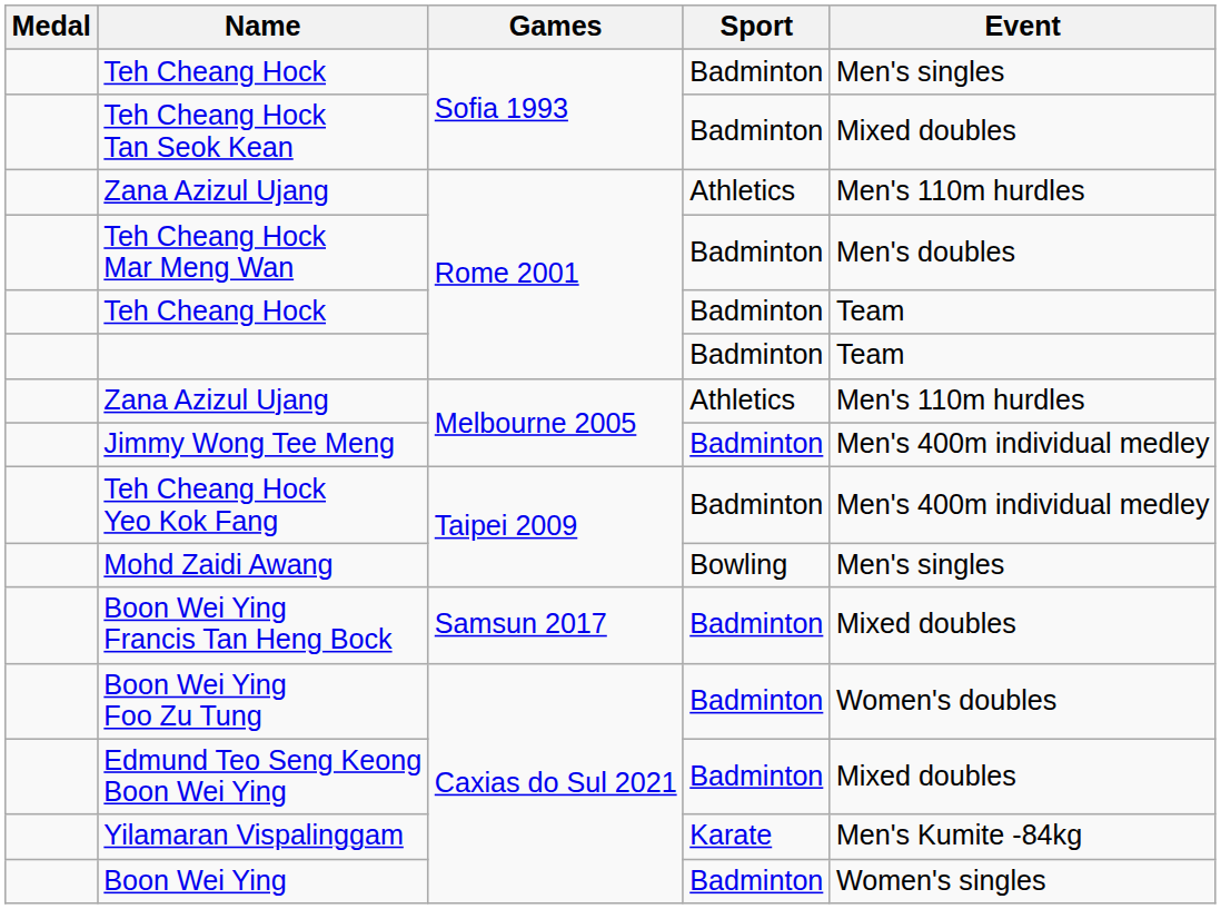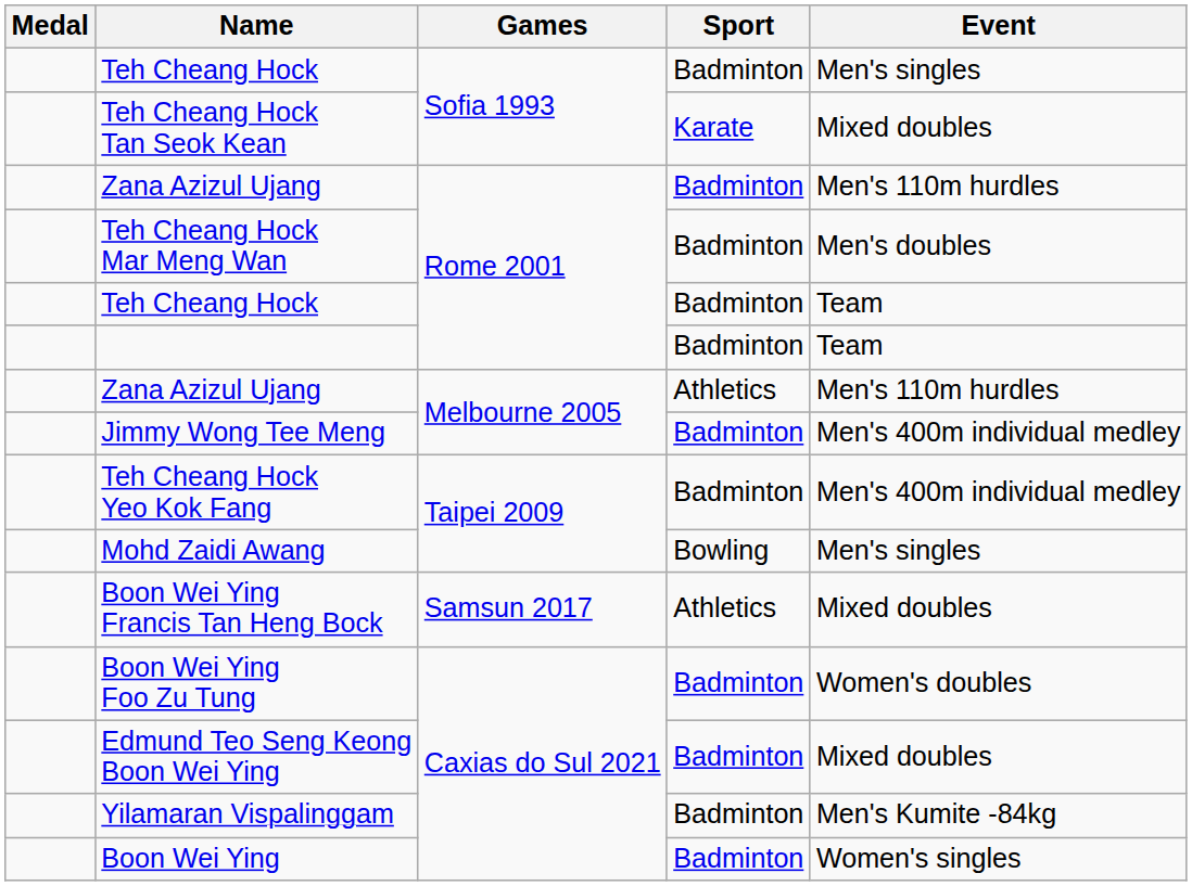 <table class="wikitable sortable">
 <tr>
 <th>Medal</th>
 <th>Name</th>
 <th>Games</th>
 <th>Sport</th>
 <th>Event</th>
 </tr>
 <tr>
 <td></td>
 <td><a href='#'>Teh Cheang Hock</a></td>
 <td rowspan=2> <a href='#'>Sofia 1993</a></td>
 <td>Badminton</td>
 <td>Men's singles</td>
 </tr>
 <tr>
 <td></td>
 <td><a href='#'>Teh Cheang Hock</a><br><a href='#'>Tan Seok Kean</a></td>
-<td>Badminton</td>
+<td><a href='#'>Karate</a></td>
 <td>Mixed doubles</td>
 </tr>
 <tr>
 <td></td>
 <td><a href='#'>Zana Azizul Ujang</a></td>
 <td rowspan=4> <a href='#'>Rome 2001</a></td>
-<td>Athletics</td>
+<td><a href='#'>Badminton</a></td>
 <td>Men's 110m hurdles</td>
 </tr>
 <tr>
 <td></td>
 <td><a href='#'>Teh Cheang Hock</a><br><a href='#'>Mar Meng Wan</a></td>
 <td>Badminton</td>
 <td>Men's doubles</td>
 </tr>
 <tr>
 <td></td>
 <td><a href='#'>Teh Cheang Hock</a></td>
 <td>Badminton</td>
 <td>Team</td>
 </tr>
 <tr>
 <td></td>
 <td><br></td>
 <td>Badminton</td>
 <td>Team</td>
 </tr>
 <tr>
 <td></td>
 <td><a href='#'>Zana Azizul Ujang</a></td>
 <td rowspan=2> <a href='#'>Melbourne 2005</a></td>
 <td>Athletics</td>
 <td>Men's 110m hurdles</td>
 </tr>
 <tr>
 <td></td>
 <td><a href='#'>Jimmy Wong Tee Meng</a></td>
 <td><a href='#'>Badminton</a></td>
 <td>Men's 400m individual medley</td>
 </tr>
 <tr>
 <td></td>
 <td><a href='#'>Teh Cheang Hock</a><br><a href='#'>Yeo Kok Fang</a></td>
 <td rowspan=2> <a href='#'>Taipei 2009</a></td>
 <td>Badminton</td>
 <td>Men's 400m individual medley</td>
 </tr>
 <tr>
 <td></td>
 <td><a href='#'>Mohd Zaidi Awang</a></td>
 <td>Bowling</td>
 <td>Men's singles</td>
 </tr>
 <tr>
 <td></td>
 <td><a href='#'>Boon Wei Ying</a><br><a href='#'>Francis Tan Heng Bock</a></td>
 <td> <a href='#'>Samsun 2017</a></td>
-<td><a href='#'>Badminton</a></td>
+<td>Athletics</td>
 <td>Mixed doubles</td>
 </tr>
 <tr>
 <td></td>
 <td><a href='#'>Boon Wei Ying</a><br><a href='#'>Foo Zu Tung</a></td>
 <td rowspan=4> <a href='#'>Caxias do Sul 2021</a></td>
 <td><a href='#'>Badminton</a></td>
 <td>Women's doubles</td>
 </tr>
 <tr>
 <td></td>
 <td><a href='#'>Edmund Teo Seng Keong</a><br><a href='#'>Boon Wei Ying</a></td>
 <td><a href='#'>Badminton</a></td>
 <td>Mixed doubles</td>
 </tr>
 <tr>
 <td></td>
 <td><a href='#'>Yilamaran Vispalinggam</a></td>
-<td><a href='#'>Karate</a></td>
+<td>Badminton</td>
 <td>Men's Kumite -84kg</td>
 </tr>
 <tr>
 <td></td>
 <td><a href='#'>Boon Wei Ying</a></td>
 <td><a href='#'>Badminton</a></td>
 <td>Women's singles</td>
 </tr>
 </table>
